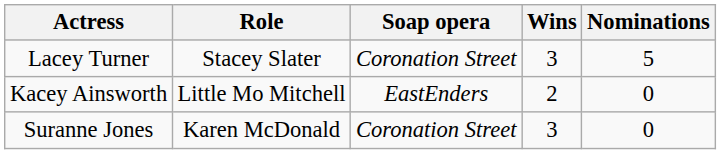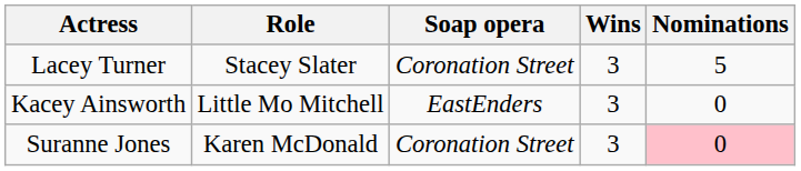 <table class="wikitable" style="text-align: center">
 <tr>
 <th scope="col">Actress</th>
 <th scope="col">Role</th>
 <th scope="col">Soap opera</th>
 <th scope="col">Wins</th>
 <th scope="col">Nominations</th>
 </tr>
 <tr>
 <td>Lacey Turner</td>
 <td>Stacey Slater</td>
 <td><em>Coronation Street</em></td>
 <td>3</td>
 <td>5</td>
 </tr>
 <tr>
 <td>Kacey Ainsworth</td>
 <td>Little Mo Mitchell</td>
 <td><em>EastEnders</em></td>
-<td>2</td>
+<td>3</td>
 <td>0</td>
 </tr>
 <tr>
 <td>Suranne Jones</td>
 <td>Karen McDonald</td>
 <td><em>Coronation Street</em></td>
 <td>3</td>
-<td>0</td>
+<td style="background: pink;">0</td>
 </tr>
 </table>
